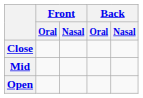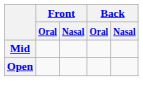 <table class="wikitable" style="text-align:center;">
 <tr>
 <th rowspan=2></th>
 <th colspan=2><a href='#'>Front</a></th>
 <th colspan=2><a href='#'>Back</a></th>
 </tr>
 <tr>
 <th><small><a href='#'>Oral</a></small></th>
 <th><a href='#'><small>Nasal</small></a></th>
 <th><small><a href='#'>Oral</a></small></th>
 <th><a href='#'><small>Nasal</small></a></th>
-</tr>
-<tr>
-<th><a href='#'>Close</a></th>
-<td></td>
-<td></td>
-<td></td>
-<td></td>
 </tr>
 <tr>
 <th><a href='#'>Mid</a></th>
 <td></td>
 <td></td>
 <td></td>
 <td></td>
 </tr>
 <tr>
 <th><a href='#'>Open</a></th>
 <td></td>
 <td></td>
 <td></td>
 <td></td>
 </tr>
 </table>
